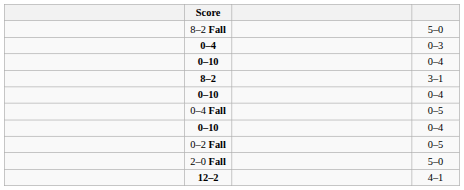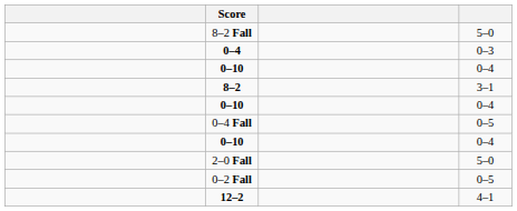 <table class="wikitable" style="text-align: center; ">
 <tr>
 <th align="right" width="270"></th>
 <th width="65">Score</th>
 <th align="left" width="270"></th>
 <th width="65"></th>
 </tr>
 <tr>
 <td align="left"><strong></strong></td>
 <td>8–2 <strong>Fall</strong></td>
 <td align="left"></td>
 <td>5–0 <strong></strong></td>
 </tr>
 <tr>
 <td align="left"></td>
 <td><strong>0–4</strong></td>
 <td align="left"><strong></strong></td>
 <td>0–3 <strong></strong></td>
 </tr>
 <tr>
 <td align="left"></td>
 <td><strong>0–10</strong></td>
 <td align="left"><strong></strong></td>
 <td>0–4 <strong></strong></td>
 </tr>
 <tr>
 <td align="left"><strong></strong></td>
 <td><strong>8–2</strong></td>
 <td align="left"></td>
 <td>3–1 <strong></strong></td>
 </tr>
 <tr>
 <td align="left"></td>
 <td><strong>0–10</strong></td>
 <td align="left"><strong></strong></td>
 <td>0–4 <strong></strong></td>
 </tr>
 <tr>
 <td align="left"></td>
 <td>0–4 <strong>Fall</strong></td>
 <td align="left"><strong></strong></td>
 <td>0–5 <strong></strong></td>
 </tr>
 <tr>
 <td align="left"></td>
 <td><strong>0–10</strong></td>
 <td align="left"><strong></strong></td>
 <td>0–4 <strong></strong></td>
 </tr>
 <tr>
+<td align="left"><strong></strong></td>
+<td>2–0 <strong>Fall</strong></td>
+<td align="left"></td>
+<td>5–0 <strong></strong></td>
+</tr>
+<tr>
 <td align="left"></td>
 <td>0–2 <strong>Fall</strong></td>
 <td align="left"><strong></strong></td>
 <td>0–5 <strong></strong></td>
-</tr>
-<tr>
-<td align="left"><strong></strong></td>
-<td>2–0 <strong>Fall</strong></td>
-<td align="left"></td>
-<td>5–0 <strong></strong></td>
 </tr>
 <tr>
 <td align="left"><strong></strong></td>
 <td><strong>12–2</strong></td>
 <td align="left"></td>
 <td>4–1 <strong></strong></td>
 </tr>
 </table>
